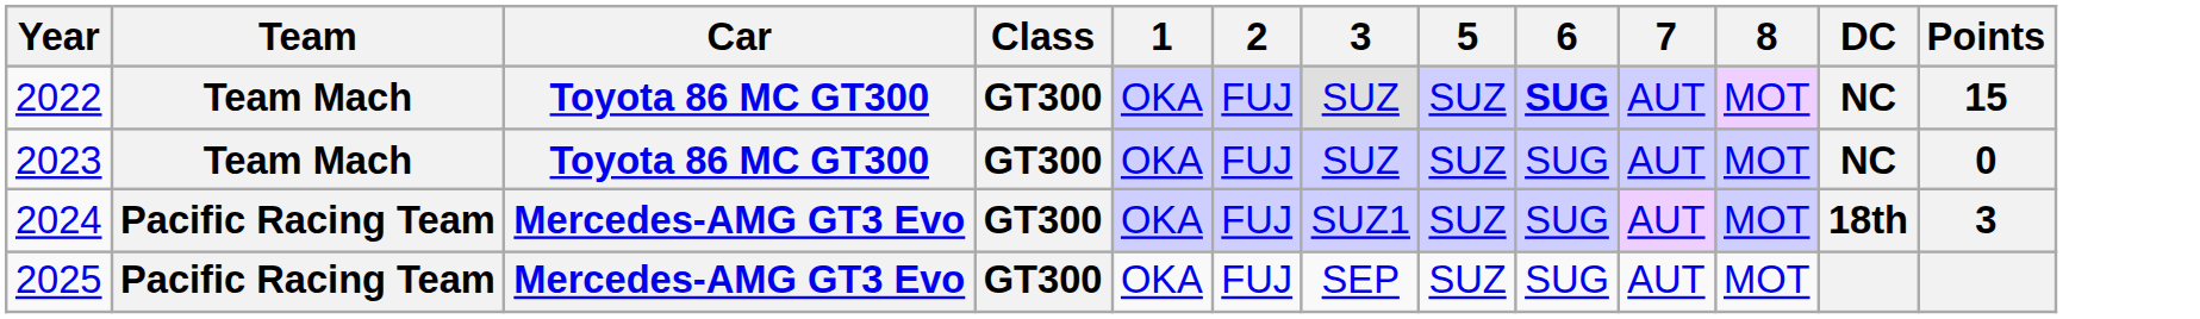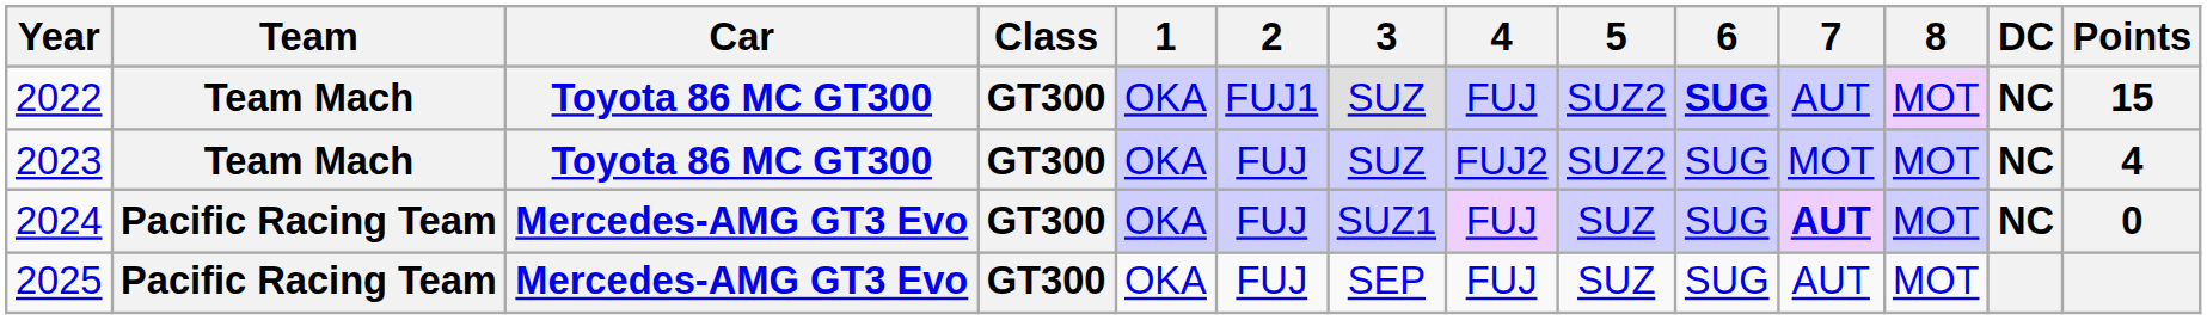 <table class="wikitable" style="text-align:center; font-size:85%">
 <tr>
 <th>Year</th>
 <th>Team</th>
 <th>Car</th>
 <th>Class</th>
 <th>1</th>
 <th>2</th>
 <th>3</th>
+<th>4</th>
 <th>5</th>
 <th>6</th>
 <th>7</th>
 <th>8</th>
 <th>DC</th>
 <th>Points</th>
 </tr>
 <tr>
 <td><a href='#'>2022</a></td>
 <th nowrap>Team Mach</th>
 <th nowrap><a href='#'>Toyota 86 MC GT300</a></th>
 <th>GT300</th>
 <td style="background:#cfcfff;"><a href='#'>OKA</a><br></td>
+<td style="background:#CFCFFF;"><a href='#'>FUJ1</a><br></td>
+<td style="background:#dfdfdf;"><a href='#'>SUZ</a><br></td>
 <td style="background:#cfcfff;"><a href='#'>FUJ</a><br></td>
-<td style="background:#dfdfdf;"><a href='#'>SUZ</a><br></td>
-<td style="background:#cfcfff;"><a href='#'>SUZ</a><br></td>
+<td style="background:#CFCFFF;"><a href='#'>SUZ2</a><br></td>
 <td style="background:#cfcfff;"><strong><a href='#'>SUG</a><br></strong></td>
 <td style="background:#cfcfff;"><a href='#'>AUT</a><br></td>
 <td style="background:#efcfff;"><a href='#'>MOT</a><br></td>
 <th>NC</th>
 <th>15</th>
 </tr>
 <tr>
 <td><a href='#'>2023</a></td>
 <th nowrap>Team Mach</th>
 <th nowrap><a href='#'>Toyota 86 MC GT300</a></th>
 <th>GT300</th>
 <td style="background:#CFCFFF;"><a href='#'>OKA</a><br></td>
 <td style="background:#CFCFFF;"><a href='#'>FUJ</a><br></td>
 <td style="background:#CFCFFF;"><a href='#'>SUZ</a><br></td>
-<td style="background:#CFCFFF;"><a href='#'>SUZ</a><br></td>
+<td style="background:#CFCFFF;"><a href='#'>FUJ2</a><br></td>
+<td style="background:#CFCFFF;"><a href='#'>SUZ2</a><br></td>
 <td style="background:#CFCFFF;"><a href='#'>SUG</a><br></td>
-<td style="background:#cfcfff;"><a href='#'>AUT</a><br></td>
+<td style="background:#CFCFFF;"><a href='#'>MOT</a><br></td>
 <td style="background:#CFCFFF;"><a href='#'>MOT</a><br></td>
 <th>NC</th>
-<th>0</th>
+<th>4</th>
 </tr>
 <tr>
 <td><a href='#'>2024</a></td>
 <th nowrap>Pacific Racing Team</th>
 <th nowrap><a href='#'>Mercedes-AMG GT3 Evo</a></th>
 <th>GT300</th>
 <td style="background:#CFCFFF;"><a href='#'>OKA</a><br></td>
 <td style="background:#CFCFFF;"><a href='#'>FUJ</a><br></td>
 <td style="background:#CFCFFF;"><a href='#'>SUZ1</a><br></td>
+<td style="background:#EFCFFF;"><a href='#'>FUJ</a><br></td>
 <td style="background:#CFCFFF;"><a href='#'>SUZ</a><br></td>
 <td style="background:#CFCFFF;"><a href='#'>SUG</a><br></td>
-<td style="background:#EFCFFF;"><a href='#'>AUT</a><br></td>
+<td style="background:#EFCFFF;"><strong><a href='#'>AUT</a><br></strong></td>
 <td style="background:#CFCFFF;"><a href='#'>MOT</a><br></td>
-<th>18th</th>
-<th>3</th>
+<th>NC</th>
+<th>0</th>
 </tr>
 <tr>
 <td><a href='#'>2025</a></td>
 <th nowrap>Pacific Racing Team</th>
 <th nowrap><a href='#'>Mercedes-AMG GT3 Evo</a></th>
 <th>GT300</th>
 <td style="background:#;"><a href='#'>OKA</a><br></td>
 <td style="background:#;"><a href='#'>FUJ</a><br></td>
 <td style="background:#;"><a href='#'>SEP</a><br></td>
+<td style="background:#;"><a href='#'>FUJ</a><br></td>
 <td style="background:#;"><a href='#'>SUZ</a><br></td>
 <td style="background:#;"><a href='#'>SUG</a><br></td>
 <td style="background:#;"><a href='#'>AUT</a><br></td>
 <td style="background:#;"><a href='#'>MOT</a><br></td>
 <th></th>
 <th></th>
 </tr>
 </table>
